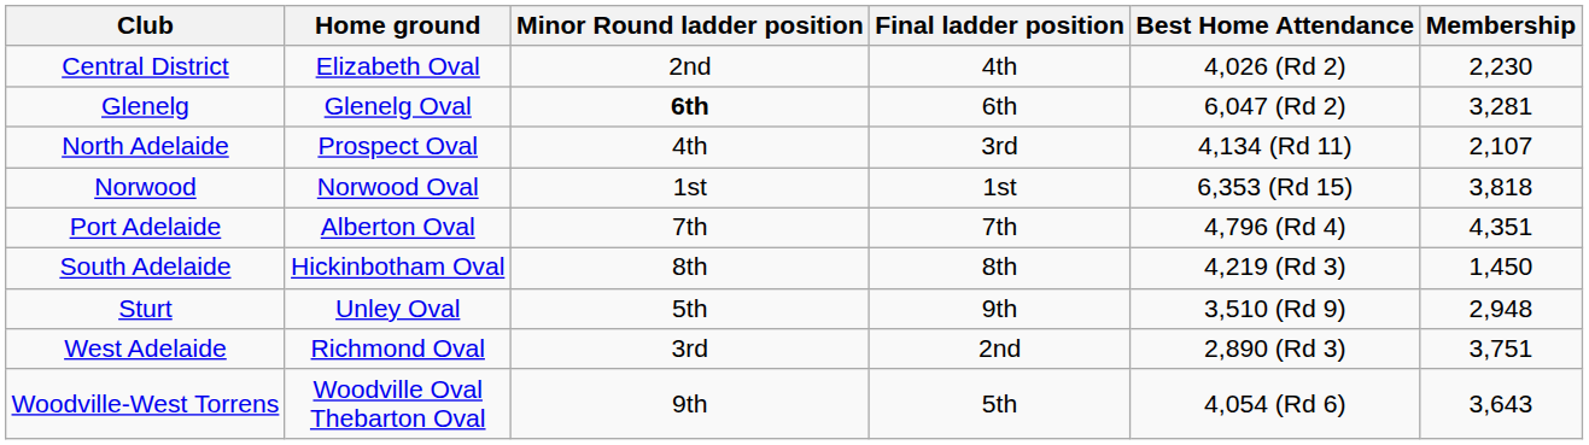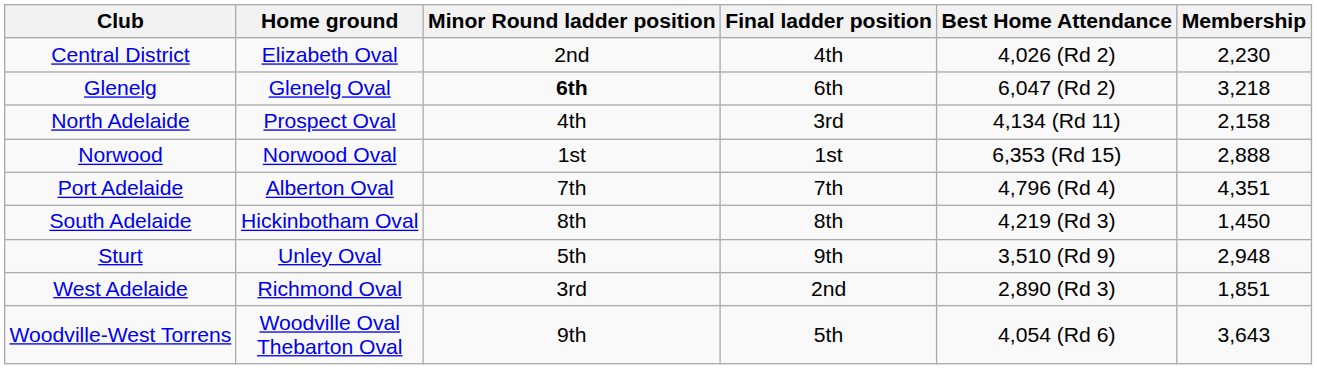 <table class="wikitable sortable">
 <tr align=center>
 <th>Club</th>
 <th>Home ground</th>
 <th>Minor Round ladder position</th>
 <th>Final ladder position</th>
 <th>Best Home Attendance</th>
 <th>Membership</th>
 </tr>
 <tr align=center>
 <td><a href='#'>Central District</a></td>
 <td><a href='#'>Elizabeth Oval</a></td>
 <td>2nd</td>
 <td>4th</td>
 <td>4,026 (Rd 2)</td>
 <td>2,230</td>
 </tr>
 <tr align=center>
 <td><a href='#'>Glenelg</a></td>
 <td><a href='#'>Glenelg Oval</a></td>
 <td><strong>6th</strong></td>
 <td>6th</td>
 <td>6,047 (Rd 2)</td>
-<td>3,281</td>
+<td>3,218</td>
 </tr>
 <tr align=center>
 <td><a href='#'>North Adelaide</a></td>
 <td><a href='#'>Prospect Oval</a></td>
 <td>4th</td>
 <td>3rd</td>
 <td>4,134 (Rd 11)</td>
-<td>2,107</td>
+<td>2,158</td>
 </tr>
 <tr align=center>
 <td><a href='#'>Norwood</a></td>
 <td><a href='#'>Norwood Oval</a></td>
 <td>1st</td>
 <td>1st</td>
 <td>6,353 (Rd 15)</td>
-<td>3,818</td>
+<td>2,888</td>
 </tr>
 <tr align=center>
 <td><a href='#'>Port Adelaide</a></td>
 <td><a href='#'>Alberton Oval</a></td>
 <td>7th</td>
 <td>7th</td>
 <td>4,796 (Rd 4)</td>
 <td>4,351</td>
 </tr>
 <tr align=center>
 <td><a href='#'>South Adelaide</a></td>
 <td><a href='#'>Hickinbotham Oval</a></td>
 <td>8th</td>
 <td>8th</td>
 <td>4,219 (Rd 3)</td>
 <td>1,450</td>
 </tr>
 <tr align=center>
 <td><a href='#'>Sturt</a></td>
 <td><a href='#'>Unley Oval</a></td>
 <td>5th</td>
 <td>9th</td>
 <td>3,510 (Rd 9)</td>
 <td>2,948</td>
 </tr>
 <tr align=center>
 <td><a href='#'>West Adelaide</a></td>
 <td><a href='#'>Richmond Oval</a></td>
 <td>3rd</td>
 <td>2nd</td>
 <td>2,890 (Rd 3)</td>
-<td>3,751</td>
+<td>1,851</td>
 </tr>
 <tr align=center>
 <td><a href='#'>Woodville-West Torrens</a></td>
 <td><a href='#'>Woodville Oval</a><br><a href='#'>Thebarton Oval</a></td>
 <td>9th</td>
 <td>5th</td>
 <td>4,054 (Rd 6)</td>
 <td>3,643</td>
 </tr>
 </table>
